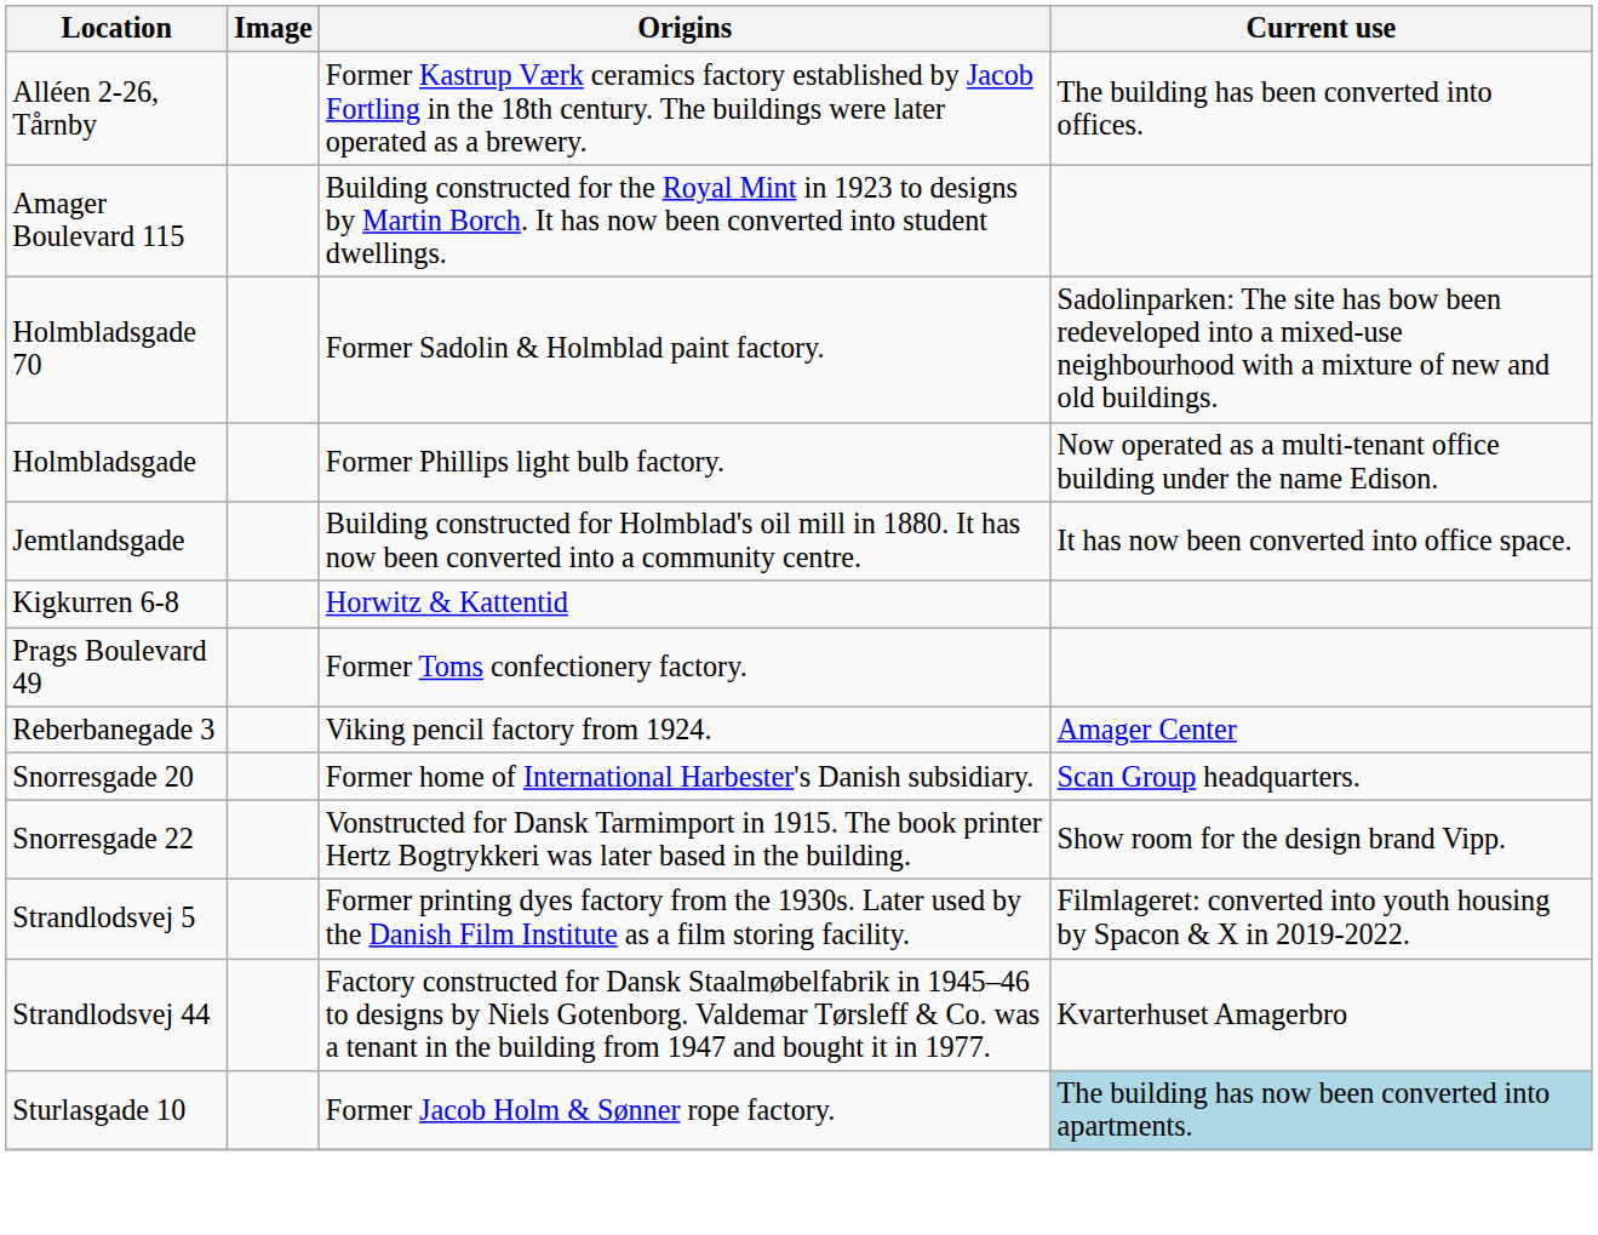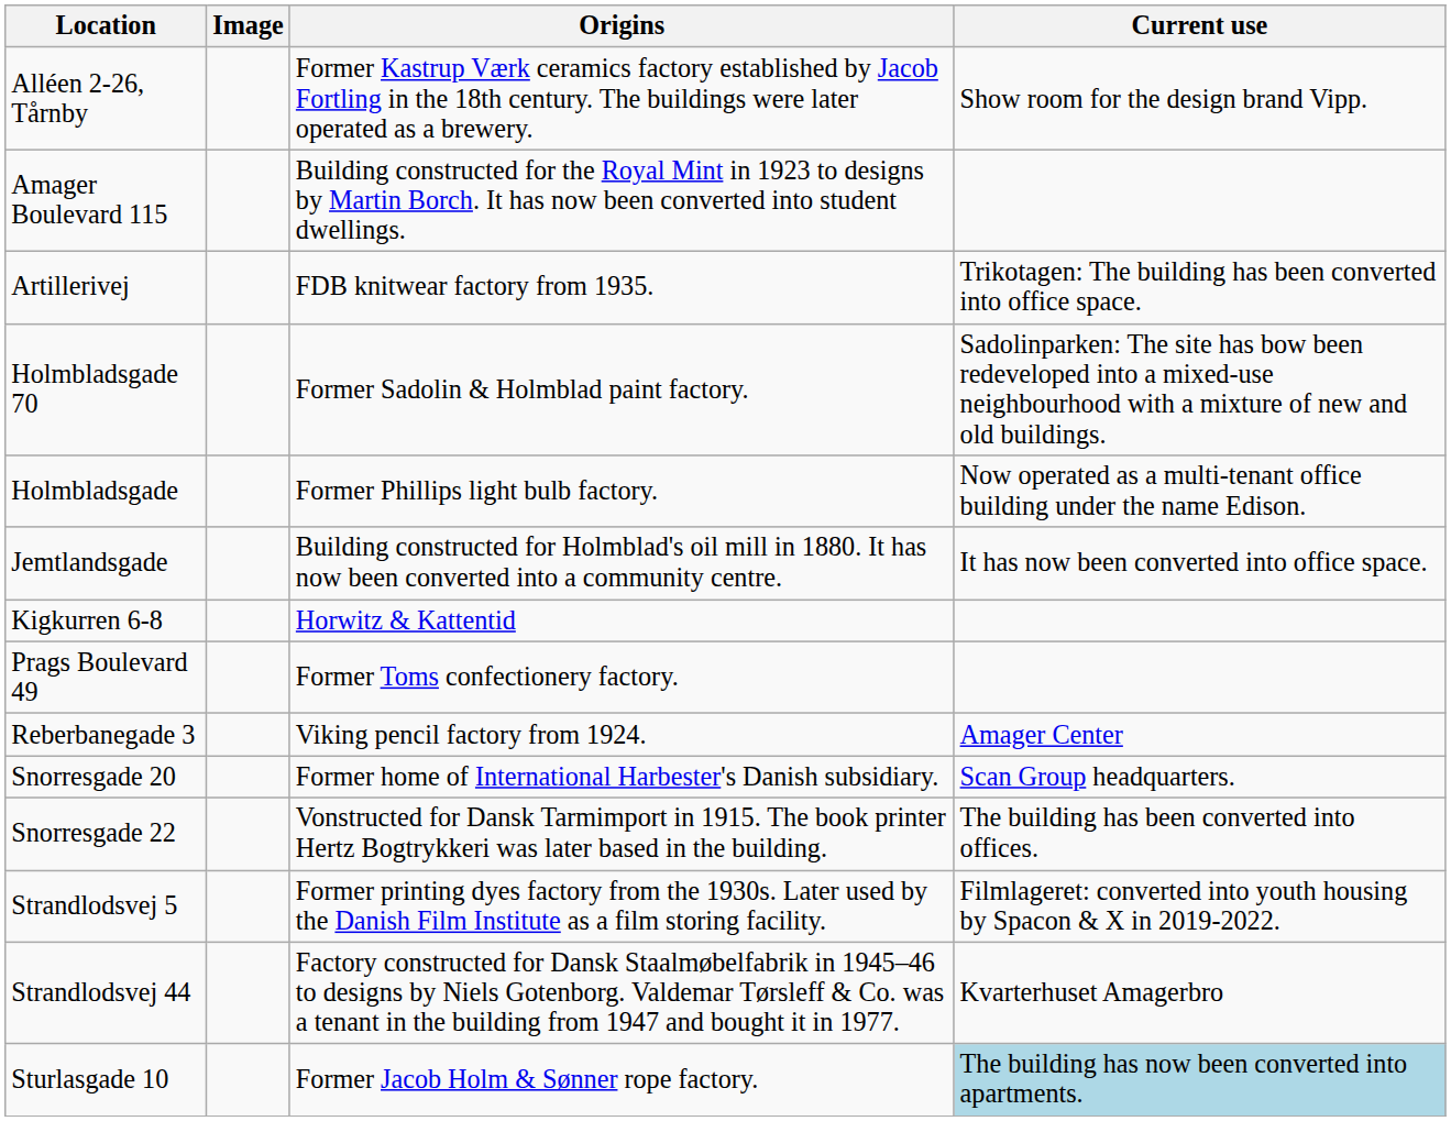 <table class="wikitable sortable">
 <tr>
 <th>Location</th>
 <th>Image</th>
 <th>Origins</th>
 <th>Current use</th>
 </tr>
 <tr>
 <td>Alléen 2-26, Tårnby</td>
 <td></td>
 <td>Former <a href='#'>Kastrup Værk</a> ceramics factory established by <a href='#'>Jacob Fortling</a> in the 18th century. The buildings were later operated as a brewery.</td>
-<td>The building has been converted into offices.</td>
+<td>Show room for the design brand Vipp.</td>
 </tr>
 <tr>
 <td>Amager Boulevard 115</td>
 <td></td>
 <td>Building constructed for the <a href='#'>Royal Mint</a> in 1923 to designs by <a href='#'>Martin Borch</a>. It has now been converted into student dwellings.</td>
 <td></td>
+</tr>
+<tr>
+<td>Artillerivej</td>
+<td></td>
+<td>FDB knitwear factory from 1935.</td>
+<td>Trikotagen: The building has been converted into office space.</td>
 </tr>
 <tr>
 <td>Holmbladsgade 70</td>
 <td></td>
 <td>Former Sadolin & Holmblad paint factory.</td>
 <td>Sadolinparken: The site has bow been redeveloped into a mixed-use neighbourhood with a mixture of new and old buildings.</td>
 </tr>
 <tr>
 <td>Holmbladsgade</td>
 <td></td>
 <td>Former Phillips light bulb factory.</td>
 <td>Now operated as a multi-tenant office building under the name Edison.</td>
 </tr>
 <tr>
 <td>Jemtlandsgade</td>
 <td></td>
 <td>Building constructed for Holmblad's oil mill in 1880. It has now been converted into a community centre.</td>
 <td>It has now been converted into office space.</td>
 </tr>
 <tr>
 <td>Kigkurren 6-8</td>
 <td></td>
 <td><a href='#'>Horwitz & Kattentid</a></td>
 <td></td>
 </tr>
 <tr>
 <td>Prags Boulevard 49</td>
 <td></td>
 <td>Former <a href='#'>Toms</a> confectionery factory.</td>
 <td></td>
 </tr>
 <tr>
 <td>Reberbanegade 3</td>
 <td></td>
 <td>Viking pencil factory from 1924.</td>
 <td><a href='#'>Amager Center</a></td>
 </tr>
 <tr>
 <td>Snorresgade 20</td>
 <td></td>
 <td>Former home of <a href='#'>International Harbester</a>'s Danish subsidiary.</td>
 <td><a href='#'>Scan Group</a> headquarters.</td>
 </tr>
 <tr>
 <td>Snorresgade 22</td>
 <td></td>
 <td>Vonstructed for Dansk Tarmimport in 1915. The book printer Hertz Bogtrykkeri was later based in the building.</td>
-<td>Show room for the design brand Vipp.</td>
+<td>The building has been converted into offices.</td>
 </tr>
 <tr>
 <td>Strandlodsvej 5</td>
 <td></td>
 <td>Former printing dyes factory from the 1930s. Later used by the <a href='#'>Danish Film Institute</a> as a film storing facility.</td>
 <td>Filmlageret: converted into youth housing by Spacon & X in 2019-2022.</td>
 </tr>
 <tr>
 <td>Strandlodsvej 44</td>
 <td></td>
 <td>Factory constructed for Dansk Staalmøbelfabrik in 1945–46 to designs by Niels Gotenborg. Valdemar Tørsleff & Co. was a tenant in the building from 1947 and bought it in 1977.</td>
 <td>Kvarterhuset Amagerbro</td>
 </tr>
 <tr>
 <td>Sturlasgade 10</td>
 <td></td>
 <td>Former <a href='#'>Jacob Holm & Sønner</a> rope factory.</td>
 <td style="background: lightblue;">The building has now been converted into apartments.</td>
 </tr>
 <tr>
 </tr>
 </table>
